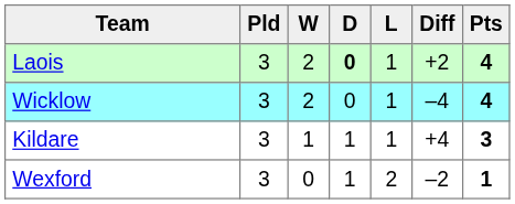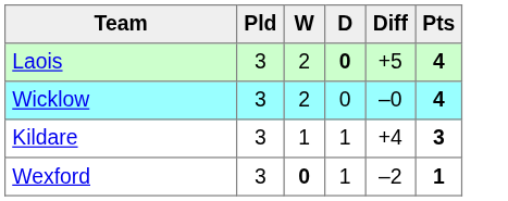 <table style=border-collapse:collapse border=1 cellspacing=0 cellpadding=5>
 <tr align=center bgcolor=#efefef>
 <th width=165>Team</th>
 <th width=20>Pld</th>
 <th width=20>W</th>
 <th width=20>D</th>
-<th width=20>L</th>
 <th width=20>Diff</th>
 <th width=20>Pts</th>
 </tr>
 <tr align=center style="background:#cfc;">
 <td style="text-align:left;"> <a href='#'>Laois</a></td>
 <td>3</td>
 <td>2</td>
 <td><strong>0</strong></td>
-<td>1</td>
-<td>+2</td>
+<td>+5</td>
 <td><strong>4</strong></td>
 </tr>
 <tr align=center style="background:#99FFFF;">
 <td style="text-align:left;"> <a href='#'>Wicklow</a></td>
 <td>3</td>
 <td>2</td>
 <td>0</td>
-<td>1</td>
-<td>–4</td>
+<td>–0</td>
 <td><strong>4</strong></td>
 </tr>
 <tr align=center>
 <td style="text-align:left;"> <a href='#'>Kildare</a></td>
 <td>3</td>
-<td>1</td>
 <td>1</td>
 <td>1</td>
 <td>+4</td>
 <td><strong>3</strong></td>
 </tr>
 <tr align=center>
 <td style="text-align:left;"> <a href='#'>Wexford</a></td>
 <td>3</td>
-<td>0</td>
+<td><strong>0</strong></td>
 <td>1</td>
-<td>2</td>
 <td>–2</td>
 <td><strong>1</strong></td>
 </tr>
 </table>
